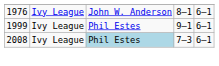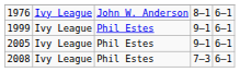 <table class="wikitable">
 <tr>
 </tr>
 <tr>
 <td>1976</td>
 <td><a href='#'>Ivy League</a></td>
 <td><a href='#'>John W. Anderson</a></td>
 <td>8–1</td>
 <td>6–1</td>
 </tr>
 <tr>
 <td>1999</td>
 <td>Ivy League</td>
 <td><a href='#'>Phil Estes</a></td>
 <td>9–1</td>
 <td>6–1</td>
 </tr>
 <tr>
+<td>2005</td>
+<td>Ivy League</td>
+<td>Phil Estes</td>
+<td>9–1</td>
+<td>6–1</td>
+</tr>
+<tr>
 <td>2008</td>
 <td>Ivy League</td>
-<td style="background: lightblue;">Phil Estes</td>
+<td>Phil Estes</td>
 <td>7–3</td>
 <td>6–1</td>
 </tr>
 </table>
